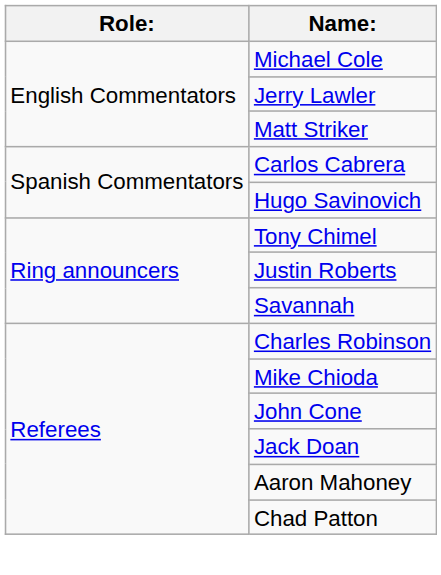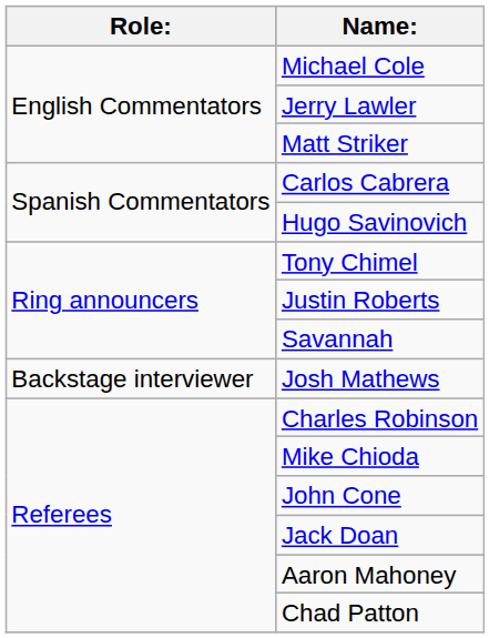 <table class=wikitable style="font-size:90%; margin: 0.5em 0 0.5em 1em; float: right; clear: right;">
 <tr>
 <th>Role:</th>
 <th>Name:</th>
 </tr>
 <tr>
 <td rowspan=3>English Commentators</td>
 <td><a href='#'>Michael Cole</a> </td>
 </tr>
 <tr>
 <td><a href='#'>Jerry Lawler</a> </td>
 </tr>
 <tr>
 <td><a href='#'>Matt Striker</a> </td>
 </tr>
 <tr>
 <td rowspan=2>Spanish Commentators</td>
 <td><a href='#'>Carlos Cabrera</a></td>
 </tr>
 <tr>
 <td><a href='#'>Hugo Savinovich</a></td>
 </tr>
 <tr>
 <td rowspan=3><a href='#'>Ring announcers</a></td>
 <td><a href='#'>Tony Chimel</a> </td>
 </tr>
 <tr>
 <td><a href='#'>Justin Roberts</a> </td>
 </tr>
 <tr>
 <td><a href='#'>Savannah</a> </td>
 </tr>
 <tr>
+<td>Backstage interviewer</td>
+<td><a href='#'>Josh Mathews</a></td>
+</tr>
+<tr>
 <td rowspan=6><a href='#'>Referees</a></td>
 <td><a href='#'>Charles Robinson</a></td>
 </tr>
 <tr>
 <td><a href='#'>Mike Chioda</a></td>
 </tr>
 <tr>
 <td><a href='#'>John Cone</a></td>
 </tr>
 <tr>
 <td><a href='#'>Jack Doan</a></td>
 </tr>
 <tr>
 <td>Aaron Mahoney</td>
 </tr>
 <tr>
 <td>Chad Patton</td>
 </tr>
 </table>
